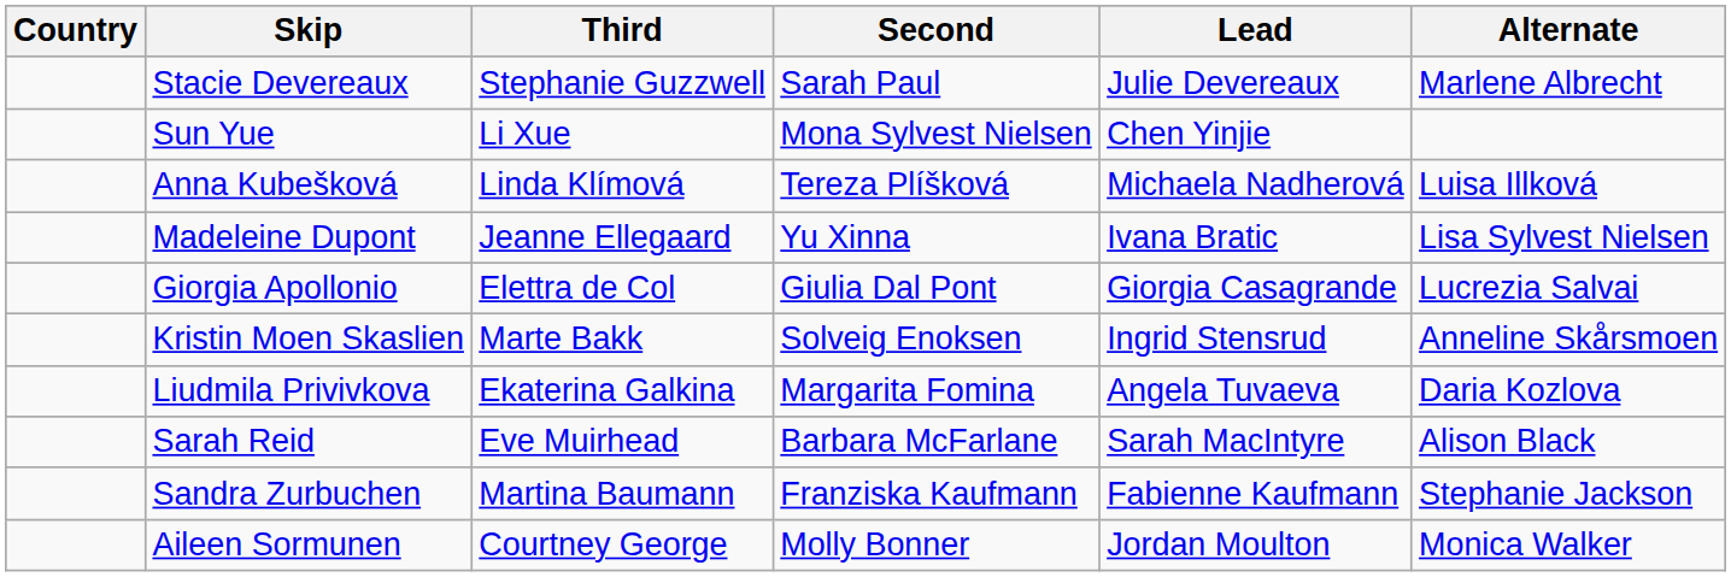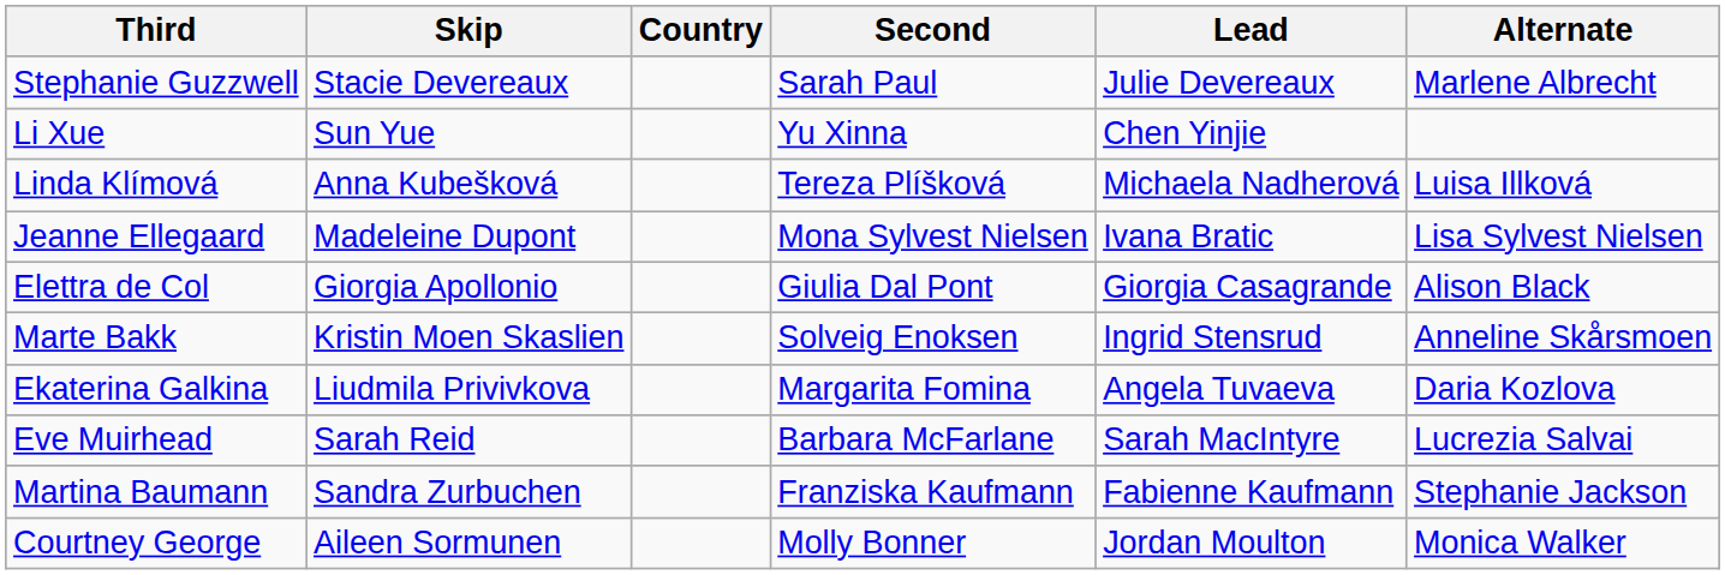 <table class="wikitable">
 <tr>
+<th>Third</th>
+<th>Skip</th>
 <th>Country</th>
-<th>Skip</th>
-<th>Third</th>
 <th>Second</th>
 <th>Lead</th>
 <th>Alternate</th>
 </tr>
 <tr>
+<td><a href='#'>Stephanie Guzzwell</a></td>
+<td><a href='#'>Stacie Devereaux</a></td>
 <td></td>
-<td><a href='#'>Stacie Devereaux</a></td>
-<td><a href='#'>Stephanie Guzzwell</a></td>
 <td><a href='#'>Sarah Paul</a></td>
 <td><a href='#'>Julie Devereaux</a></td>
 <td><a href='#'>Marlene Albrecht</a></td>
 </tr>
 <tr>
+<td><a href='#'>Li Xue</a></td>
+<td><a href='#'>Sun Yue</a></td>
 <td></td>
-<td><a href='#'>Sun Yue</a></td>
-<td><a href='#'>Li Xue</a></td>
-<td><a href='#'>Mona Sylvest Nielsen</a></td>
+<td><a href='#'>Yu Xinna</a></td>
 <td><a href='#'>Chen Yinjie</a></td>
 <td></td>
 </tr>
 <tr>
+<td><a href='#'>Linda Klímová</a></td>
+<td><a href='#'>Anna Kubešková</a></td>
 <td></td>
-<td><a href='#'>Anna Kubešková</a></td>
-<td><a href='#'>Linda Klímová</a></td>
 <td><a href='#'>Tereza Plíšková</a></td>
 <td><a href='#'>Michaela Nadherová</a></td>
 <td><a href='#'>Luisa Illková</a></td>
 </tr>
 <tr>
+<td><a href='#'>Jeanne Ellegaard</a></td>
+<td><a href='#'>Madeleine Dupont</a></td>
 <td></td>
-<td><a href='#'>Madeleine Dupont</a></td>
-<td><a href='#'>Jeanne Ellegaard</a></td>
-<td><a href='#'>Yu Xinna</a></td>
+<td><a href='#'>Mona Sylvest Nielsen</a></td>
 <td><a href='#'>Ivana Bratic</a></td>
 <td><a href='#'>Lisa Sylvest Nielsen</a></td>
 </tr>
 <tr>
+<td><a href='#'>Elettra de Col</a></td>
+<td><a href='#'>Giorgia Apollonio</a></td>
 <td></td>
-<td><a href='#'>Giorgia Apollonio</a></td>
-<td><a href='#'>Elettra de Col</a></td>
 <td><a href='#'>Giulia Dal Pont</a></td>
 <td><a href='#'>Giorgia Casagrande</a></td>
-<td><a href='#'>Lucrezia Salvai</a></td>
+<td><a href='#'>Alison Black</a></td>
 </tr>
 <tr>
+<td><a href='#'>Marte Bakk</a></td>
+<td><a href='#'>Kristin Moen Skaslien</a></td>
 <td></td>
-<td><a href='#'>Kristin Moen Skaslien</a></td>
-<td><a href='#'>Marte Bakk</a></td>
 <td><a href='#'>Solveig Enoksen</a></td>
 <td><a href='#'>Ingrid Stensrud</a></td>
 <td><a href='#'>Anneline Skårsmoen</a></td>
 </tr>
 <tr>
+<td><a href='#'>Ekaterina Galkina</a></td>
+<td><a href='#'>Liudmila Privivkova</a></td>
 <td></td>
-<td><a href='#'>Liudmila Privivkova</a></td>
-<td><a href='#'>Ekaterina Galkina</a></td>
 <td><a href='#'>Margarita Fomina</a></td>
 <td><a href='#'>Angela Tuvaeva</a></td>
 <td><a href='#'>Daria Kozlova</a></td>
 </tr>
 <tr>
+<td><a href='#'>Eve Muirhead</a></td>
+<td><a href='#'>Sarah Reid</a></td>
 <td></td>
-<td><a href='#'>Sarah Reid</a></td>
-<td><a href='#'>Eve Muirhead</a></td>
 <td><a href='#'>Barbara McFarlane</a></td>
 <td><a href='#'>Sarah MacIntyre</a></td>
-<td><a href='#'>Alison Black</a></td>
+<td><a href='#'>Lucrezia Salvai</a></td>
 </tr>
 <tr>
+<td><a href='#'>Martina Baumann</a></td>
+<td><a href='#'>Sandra Zurbuchen</a></td>
 <td></td>
-<td><a href='#'>Sandra Zurbuchen</a></td>
-<td><a href='#'>Martina Baumann</a></td>
 <td><a href='#'>Franziska Kaufmann</a></td>
 <td><a href='#'>Fabienne Kaufmann</a></td>
 <td><a href='#'>Stephanie Jackson</a></td>
 </tr>
 <tr>
+<td><a href='#'>Courtney George</a></td>
+<td><a href='#'>Aileen Sormunen</a></td>
 <td></td>
-<td><a href='#'>Aileen Sormunen</a></td>
-<td><a href='#'>Courtney George</a></td>
 <td><a href='#'>Molly Bonner</a></td>
 <td><a href='#'>Jordan Moulton</a></td>
 <td><a href='#'>Monica Walker</a></td>
 </tr>
 </table>
